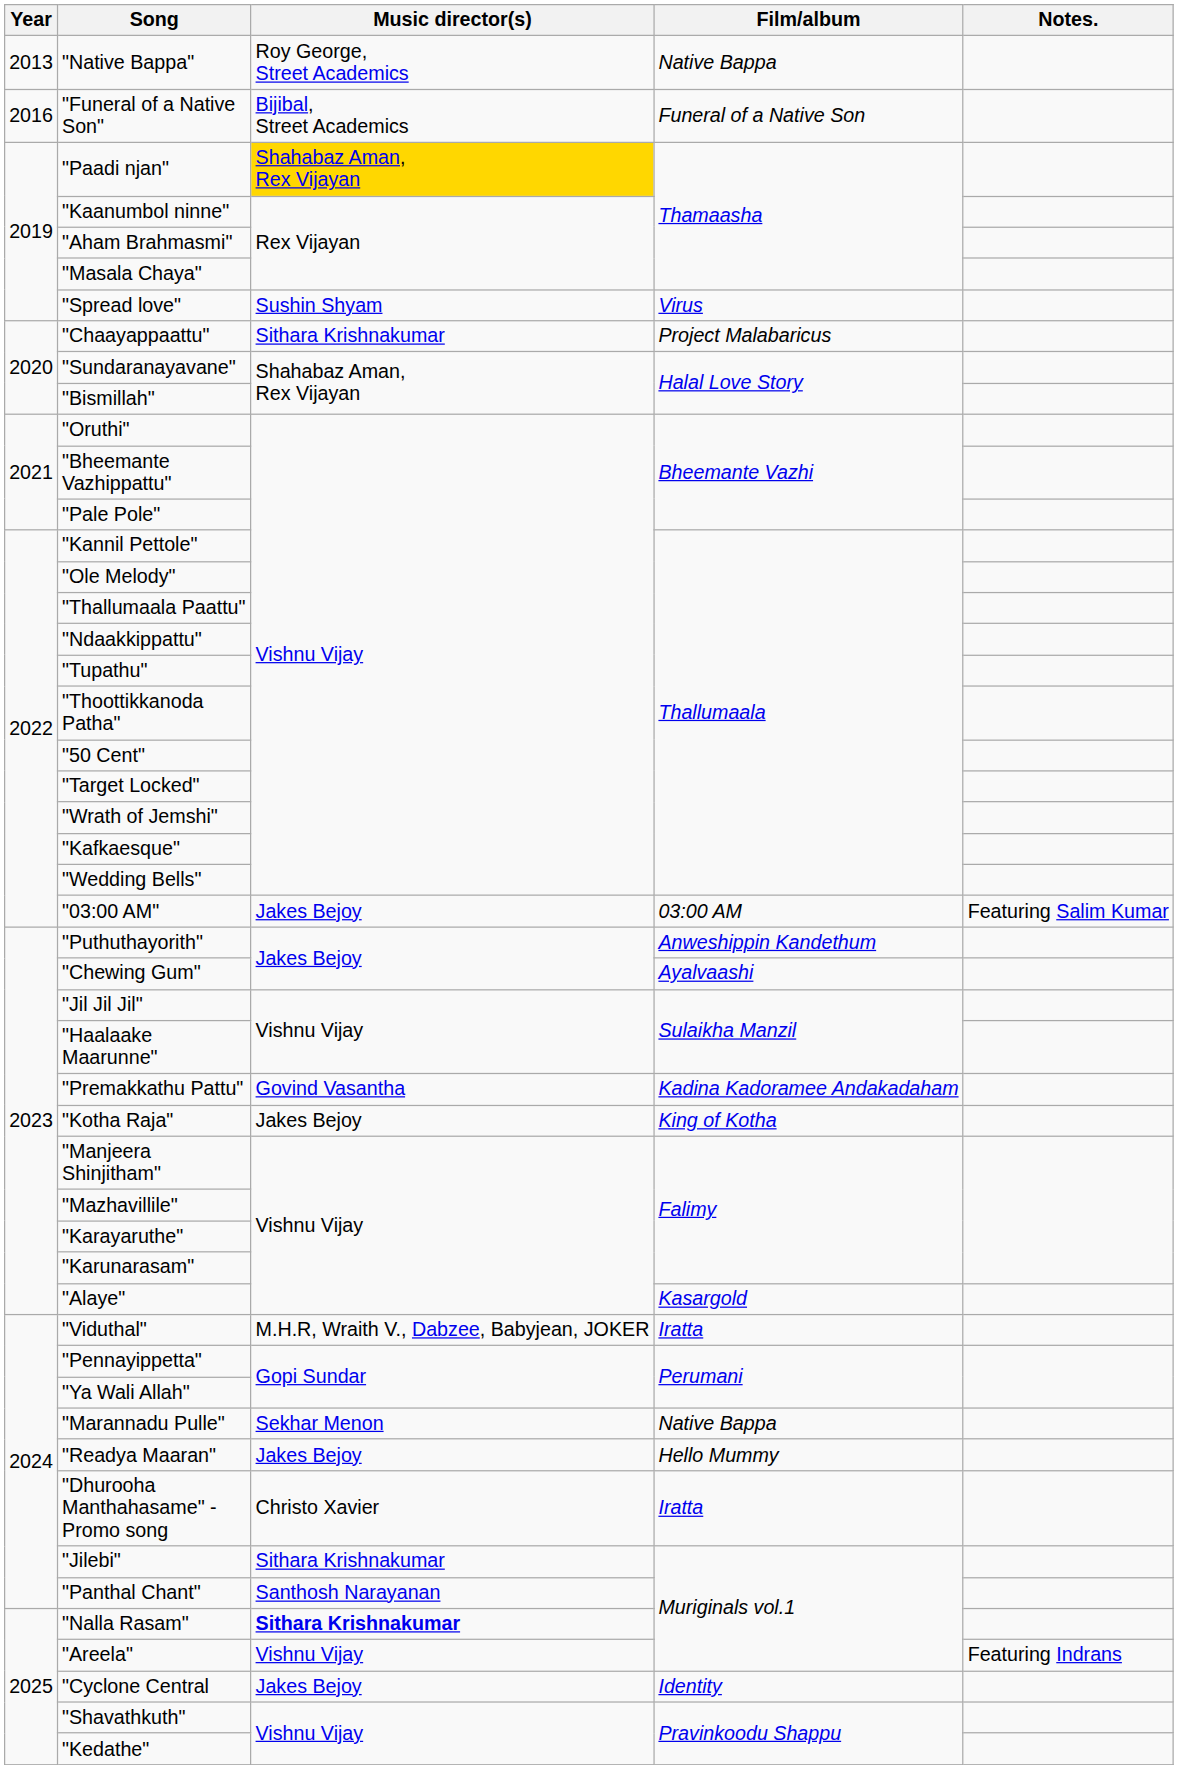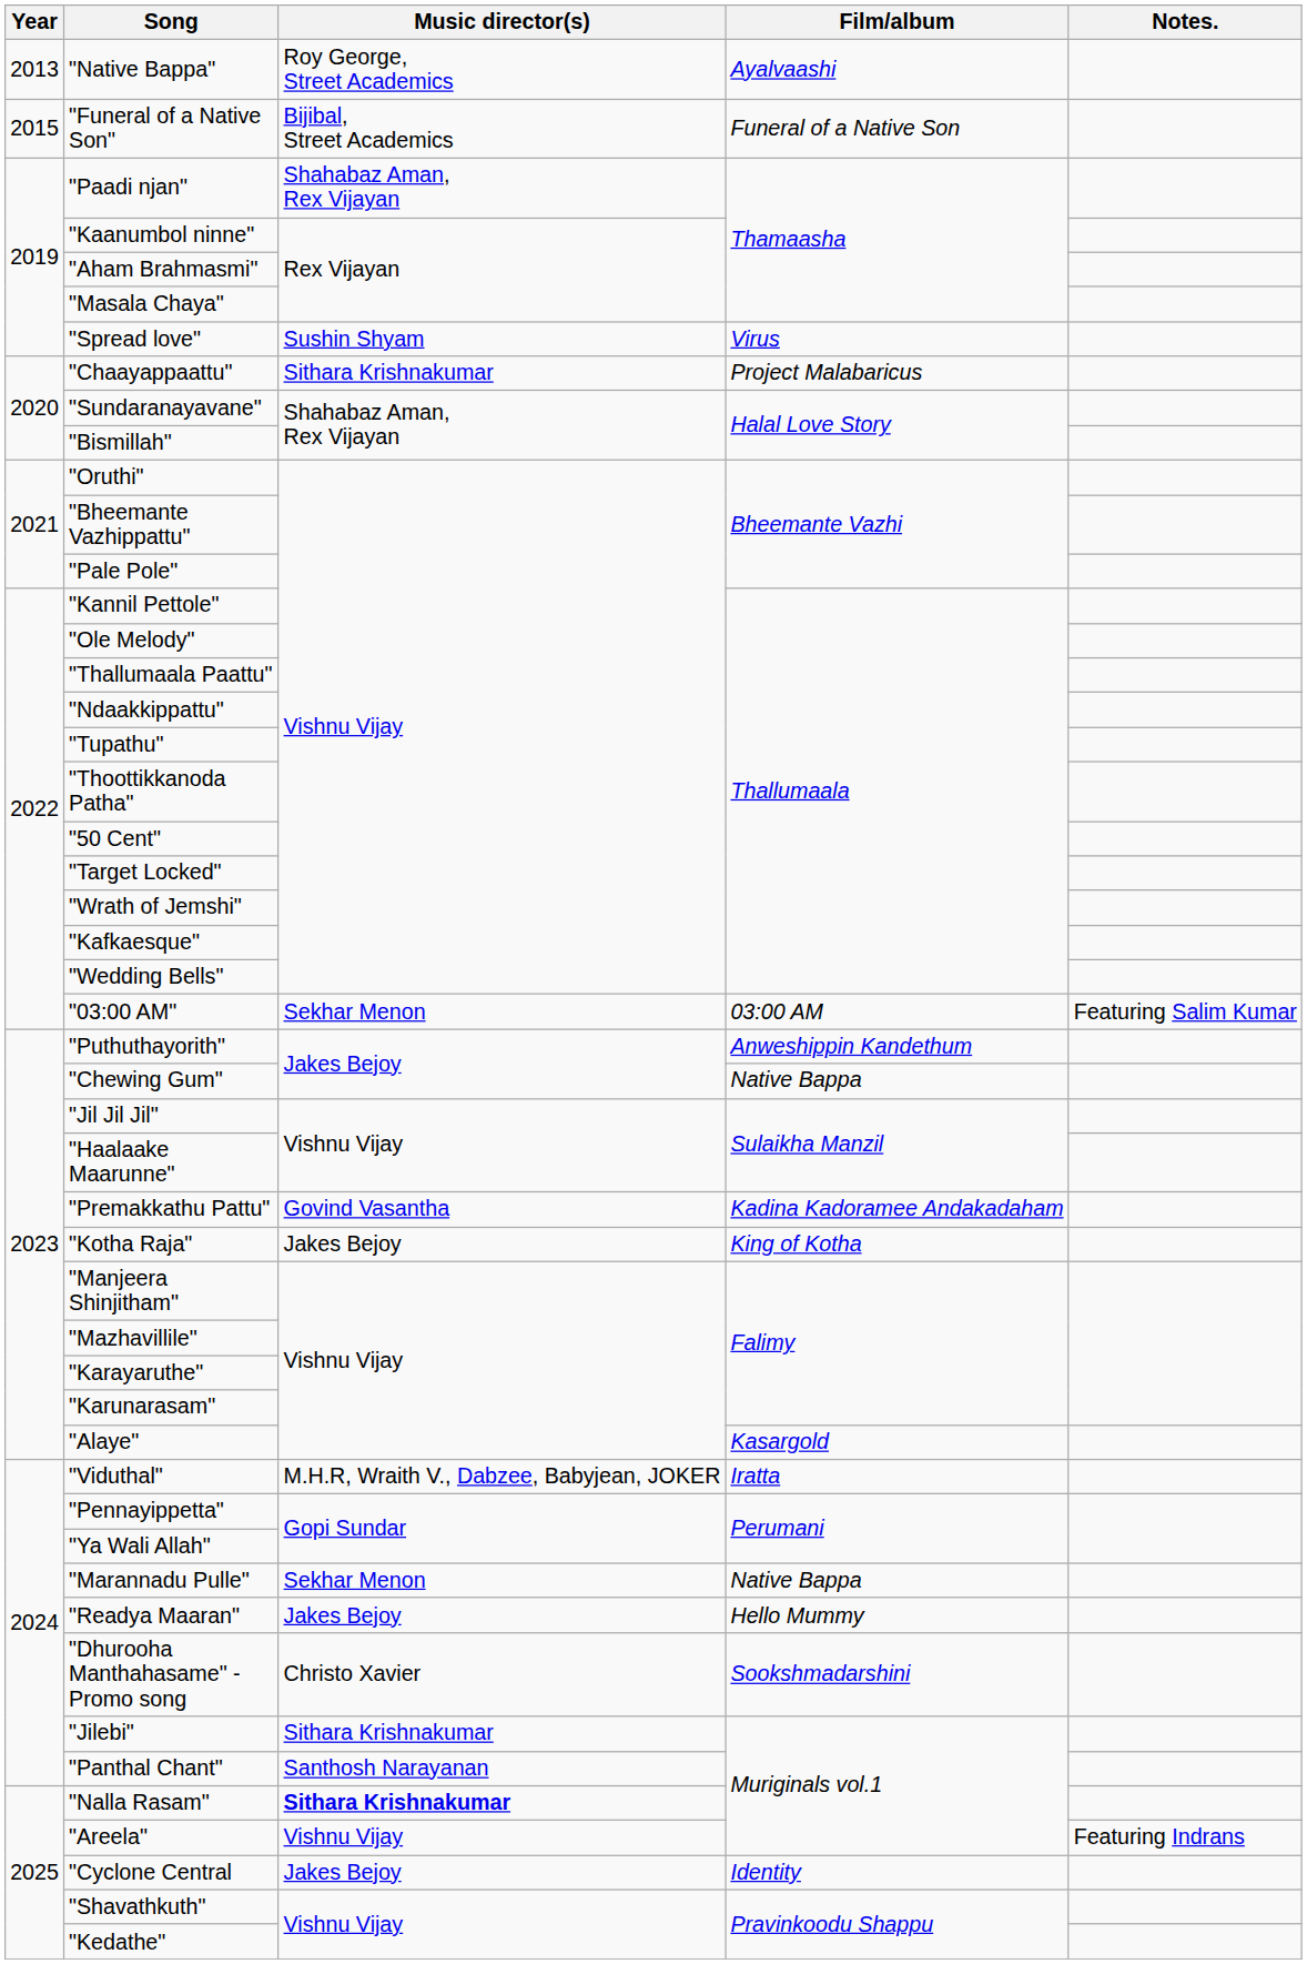 <table class=wikitable>
 <tr>
 <th>Year</th>
 <th width=150>Song</th>
 <th>Music director(s)</th>
 <th>Film/album</th>
 <th>Notes.</th>
 </tr>
 <tr>
 <td>2013</td>
 <td>"Native Bappa"</td>
 <td>Roy George,<br><a href='#'>Street Academics</a></td>
-<td><em>Native Bappa</em></td>
+<td><em><a href='#'>Ayalvaashi</a></em></td>
 <td></td>
 </tr>
 <tr>
-<td>2016</td>
+<td>2015</td>
 <td>"Funeral of a Native Son"</td>
 <td><a href='#'>Bijibal</a>,<br>Street Academics</td>
 <td><em>Funeral of a Native Son</em></td>
 <td></td>
 </tr>
 <tr>
 <td rowspan=5>2019</td>
 <td>"Paadi njan"</td>
-<td style="background: gold;"><a href='#'>Shahabaz Aman</a>,<br><a href='#'>Rex Vijayan</a></td>
+<td><a href='#'>Shahabaz Aman</a>,<br><a href='#'>Rex Vijayan</a></td>
 <td rowspan=4><em><a href='#'>Thamaasha</a></em></td>
 <td></td>
 </tr>
 <tr>
 <td>"Kaanumbol ninne"</td>
 <td rowspan=3>Rex Vijayan</td>
 <td></td>
 </tr>
 <tr>
 <td>"Aham Brahmasmi"</td>
 <td></td>
 </tr>
 <tr>
 <td>"Masala Chaya"</td>
 <td></td>
 </tr>
 <tr>
 <td>"Spread love"</td>
 <td><a href='#'>Sushin Shyam</a></td>
 <td><a href='#'><em>Virus</em></a></td>
 <td></td>
 </tr>
 <tr>
 <td rowspan=3>2020</td>
 <td>"Chaayappaattu"</td>
 <td><a href='#'>Sithara Krishnakumar</a></td>
 <td><em>Project Malabaricus</em></td>
 <td></td>
 </tr>
 <tr>
 <td>"Sundaranayavane"</td>
 <td rowspan=2>Shahabaz Aman,<br>Rex Vijayan</td>
 <td rowspan=2><em><a href='#'>Halal Love Story</a></em></td>
 <td></td>
 </tr>
 <tr>
 <td>"Bismillah"</td>
 <td></td>
 </tr>
 <tr>
 <td rowspan=3>2021</td>
 <td>"Oruthi"</td>
 <td rowspan=14><a href='#'>Vishnu Vijay</a></td>
 <td rowspan=3><em><a href='#'>Bheemante Vazhi</a></em></td>
 <td></td>
 </tr>
 <tr>
 <td>"Bheemante Vazhippattu"</td>
 <td></td>
 </tr>
 <tr>
 <td>"Pale Pole"</td>
 <td></td>
 </tr>
 <tr>
 <td rowspan=12>2022</td>
 <td>"Kannil Pettole"</td>
 <td rowspan=11><em><a href='#'>Thallumaala</a></em></td>
 <td></td>
 </tr>
 <tr>
 <td>"Ole Melody"</td>
 <td></td>
 </tr>
 <tr>
 <td>"Thallumaala Paattu"</td>
 <td></td>
 </tr>
 <tr>
 <td>"Ndaakkippattu"</td>
 <td></td>
 </tr>
 <tr>
 <td>"Tupathu"</td>
 <td></td>
 </tr>
 <tr>
 <td>"Thoottikkanoda Patha"</td>
 <td></td>
 </tr>
 <tr>
 <td>"50 Cent"</td>
 <td></td>
 </tr>
 <tr>
 <td>"Target Locked"</td>
 <td></td>
 </tr>
 <tr>
 <td>"Wrath of Jemshi"</td>
 <td></td>
 </tr>
 <tr>
 <td>"Kafkaesque"</td>
 <td></td>
 </tr>
 <tr>
 <td>"Wedding Bells"</td>
 <td></td>
 </tr>
 <tr>
 <td>"03:00 AM"</td>
-<td><a href='#'>Jakes Bejoy</a></td>
+<td><a href='#'>Sekhar Menon</a></td>
 <td><em>03:00 AM</em></td>
 <td>Featuring <a href='#'>Salim Kumar</a></td>
 </tr>
 <tr>
 <td rowspan="11">2023</td>
 <td>"Puthuthayorith"</td>
 <td rowspan=2><a href='#'>Jakes Bejoy</a></td>
 <td><em><a href='#'>Anweshippin Kandethum</a></em></td>
 <td></td>
 </tr>
 <tr>
 <td>"Chewing Gum"</td>
-<td><em><a href='#'>Ayalvaashi</a></em></td>
+<td><em>Native Bappa</em></td>
 <td></td>
 </tr>
 <tr>
 <td>"Jil Jil Jil"</td>
 <td rowspan=2>Vishnu Vijay</td>
 <td rowspan=2><em><a href='#'>Sulaikha Manzil</a></em></td>
 <td></td>
 </tr>
 <tr>
 <td>"Haalaake Maarunne"</td>
 <td></td>
 </tr>
 <tr>
 <td>"Premakkathu Pattu"</td>
 <td><a href='#'>Govind Vasantha</a></td>
 <td><em><a href='#'>Kadina Kadoramee Andakadaham</a></em></td>
 <td></td>
 </tr>
 <tr>
 <td>"Kotha Raja"</td>
 <td>Jakes Bejoy</td>
 <td><em><a href='#'>King of Kotha</a></em></td>
 <td></td>
 </tr>
 <tr>
 <td>"Manjeera Shinjitham"</td>
 <td rowspan="5">Vishnu Vijay</td>
 <td rowspan="4"><em><a href='#'>Falimy</a></em></td>
 <td rowspan=4></td>
 </tr>
 <tr>
 <td>"Mazhavillile"</td>
 </tr>
 <tr>
 <td>"Karayaruthe"</td>
 </tr>
 <tr>
 <td>"Karunarasam"</td>
 </tr>
 <tr>
 <td>"Alaye"</td>
 <td><em><a href='#'>Kasargold</a></em></td>
 <td></td>
 </tr>
 <tr>
 <td rowspan=8>2024</td>
 <td>"Viduthal"</td>
 <td>M.H.R, Wraith V., <a href='#'>Dabzee</a>, Babyjean, JOKER</td>
 <td><em><a href='#'>Iratta</a></em></td>
 <td></td>
 </tr>
 <tr>
 <td>"Pennayippetta"</td>
 <td rowspan=2><a href='#'>Gopi Sundar</a></td>
 <td rowspan=2><em><a href='#'>Perumani</a></em></td>
 <td rowspan=2></td>
 </tr>
 <tr>
 <td>"Ya Wali Allah"</td>
 </tr>
 <tr>
 <td>"Marannadu Pulle"</td>
 <td><a href='#'>Sekhar Menon</a></td>
 <td><em>Native Bappa</em></td>
 <td></td>
 </tr>
 <tr>
 <td>"Readya Maaran"</td>
 <td><a href='#'>Jakes Bejoy</a></td>
 <td><em>Hello Mummy</em></td>
 <td></td>
 </tr>
 <tr>
 <td>"Dhurooha Manthahasame" - Promo song</td>
 <td>Christo Xavier</td>
-<td><em><a href='#'>Iratta</a></em></td>
+<td><em><a href='#'>Sookshmadarshini</a></em></td>
 <td></td>
 </tr>
 <tr>
 <td>"Jilebi"</td>
 <td><a href='#'>Sithara Krishnakumar</a></td>
 <td rowspan=4><em>Muriginals vol.1</em></td>
 <td></td>
 </tr>
 <tr>
 <td>"Panthal Chant"</td>
 <td><a href='#'>Santhosh Narayanan</a></td>
 <td></td>
 </tr>
 <tr>
 <td rowspan=5>2025</td>
 <td>"Nalla Rasam"</td>
 <td><strong><a href='#'>Sithara Krishnakumar</a></strong></td>
 <td></td>
 </tr>
 <tr>
 <td>"Areela"</td>
 <td><a href='#'>Vishnu Vijay</a></td>
 <td>Featuring <a href='#'>Indrans</a></td>
 </tr>
 <tr>
 <td>"Cyclone Central</td>
 <td><a href='#'>Jakes Bejoy</a></td>
 <td><em><a href='#'>Identity</a></em></td>
 <td></td>
 </tr>
 <tr>
 <td>"Shavathkuth"</td>
 <td rowspan=2><a href='#'>Vishnu Vijay</a></td>
 <td rowspan=2><em><a href='#'>Pravinkoodu Shappu</a></em></td>
 <td></td>
 </tr>
 <tr>
 <td>"Kedathe"</td>
 <td></td>
 </tr>
 </table>
